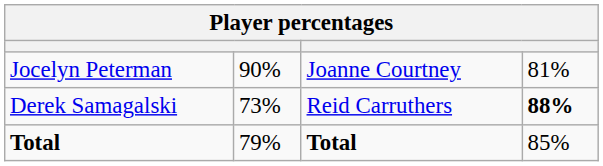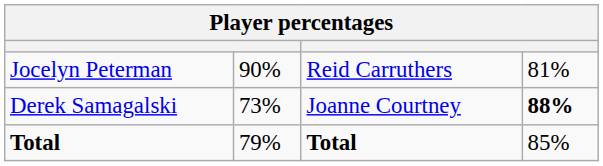 <table class="wikitable">
 <tr>
 <th colspan=4 width=400>Player percentages</th>
 </tr>
 <tr>
 <th colspan=2 width=200 style="white-space:nowrap;"> </th>
 <th colspan=2 width=200 style="white-space:nowrap;"></th>
 </tr>
 <tr>
 <td><a href='#'>Jocelyn Peterman</a></td>
 <td>90%</td>
-<td><a href='#'>Joanne Courtney</a></td>
+<td><a href='#'>Reid Carruthers</a></td>
 <td>81%</td>
 </tr>
 <tr>
 <td><a href='#'>Derek Samagalski</a></td>
 <td>73%</td>
-<td><a href='#'>Reid Carruthers</a></td>
+<td><a href='#'>Joanne Courtney</a></td>
 <td><strong>88%</strong></td>
 </tr>
 <tr>
 <td><strong>Total</strong></td>
 <td>79%</td>
 <td><strong>Total</strong></td>
 <td>85%</td>
 </tr>
 </table>
